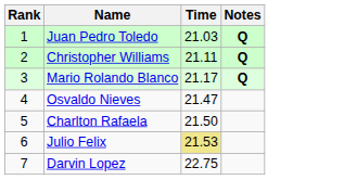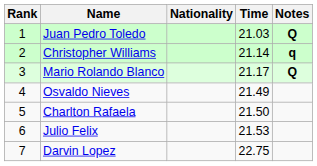 <table class="wikitable sortable" style="text-align:center">
 <tr>
 <th>Rank</th>
 <th>Name</th>
+<th>Nationality</th>
 <th>Time</th>
 <th>Notes</th>
 </tr>
 <tr bgcolor=ccffcc>
 <td>1</td>
 <td align=left><a href='#'>Juan Pedro Toledo</a></td>
+<td align=left></td>
 <td>21.03</td>
 <td><strong>Q</strong></td>
 </tr>
 <tr bgcolor=ccffcc>
 <td>2</td>
 <td align=left><a href='#'>Christopher Williams</a></td>
-<td>21.11</td>
-<td><strong>Q</strong></td>
+<td align=left></td>
+<td>21.14</td>
+<td><strong>q</strong></td>
 </tr>
 <tr bgcolor=ddffdd>
 <td>3</td>
 <td align=left><a href='#'>Mario Rolando Blanco</a></td>
+<td align=left></td>
 <td>21.17</td>
 <td><strong>Q</strong></td>
 </tr>
 <tr>
 <td>4</td>
 <td align=left><a href='#'>Osvaldo Nieves</a></td>
-<td>21.47</td>
+<td align=left></td>
+<td>21.49</td>
 <td></td>
 </tr>
 <tr>
 <td>5</td>
 <td align=left><a href='#'>Charlton Rafaela</a></td>
+<td align=left></td>
 <td>21.50</td>
 <td></td>
 </tr>
 <tr>
 <td>6</td>
 <td align=left><a href='#'>Julio Felix</a></td>
-<td style="background: khaki;">21.53</td>
+<td align=left></td>
+<td>21.53</td>
 <td></td>
 </tr>
 <tr>
 <td>7</td>
 <td align=left><a href='#'>Darvin Lopez</a></td>
+<td align=left></td>
 <td>22.75</td>
 <td></td>
 </tr>
 </table>
